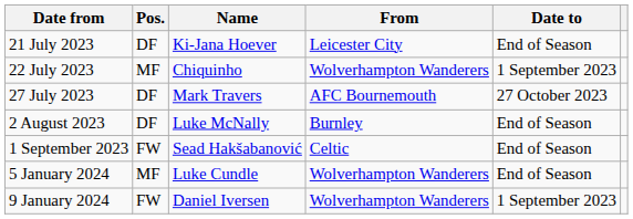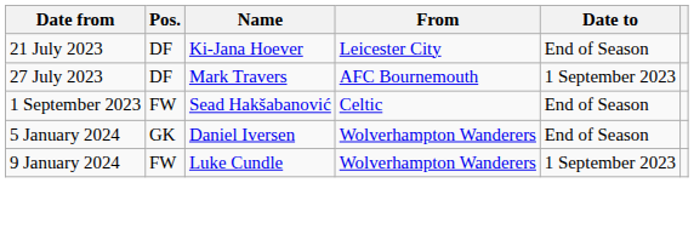 <table class="wikitable">
 <tr>
 <th>Date from</th>
 <th>Pos.</th>
 <th>Name</th>
 <th>From</th>
 <th>Date to</th>
 <th></th>
 </tr>
 <tr>
 <td>21 July 2023</td>
 <td>DF</td>
 <td> <a href='#'>Ki-Jana Hoever</a></td>
 <td> <a href='#'>Leicester City</a></td>
 <td>End of Season</td>
 <td></td>
 </tr>
 <tr>
-<td>22 July 2023</td>
-<td>MF</td>
-<td> <a href='#'>Chiquinho</a></td>
-<td> <a href='#'>Wolverhampton Wanderers</a></td>
-<td>1 September 2023</td>
-<td></td>
-</tr>
-<tr>
 <td>27 July 2023</td>
 <td>DF</td>
 <td> <a href='#'>Mark Travers</a></td>
 <td> <a href='#'>AFC Bournemouth</a></td>
-<td>27 October 2023</td>
-<td></td>
-</tr>
-<tr>
-<td>2 August 2023</td>
-<td>DF</td>
-<td> <a href='#'>Luke McNally</a></td>
-<td> <a href='#'>Burnley</a></td>
-<td>End of Season</td>
+<td>1 September 2023</td>
 <td></td>
 </tr>
 <tr>
 <td>1 September 2023</td>
 <td>FW</td>
 <td> <a href='#'>Sead Hakšabanović</a></td>
 <td> <a href='#'>Celtic</a></td>
 <td>End of Season</td>
 <td></td>
 </tr>
 <tr>
 <td>5 January 2024</td>
-<td>MF</td>
-<td> <a href='#'>Luke Cundle</a></td>
+<td>GK</td>
+<td> <a href='#'>Daniel Iversen</a></td>
 <td> <a href='#'>Wolverhampton Wanderers</a></td>
 <td>End of Season</td>
 <td></td>
 </tr>
 <tr>
 <td>9 January 2024</td>
 <td>FW</td>
-<td> <a href='#'>Daniel Iversen</a></td>
+<td> <a href='#'>Luke Cundle</a></td>
 <td> <a href='#'>Wolverhampton Wanderers</a></td>
 <td>1 September 2023</td>
 <td></td>
 </tr>
 </table>
